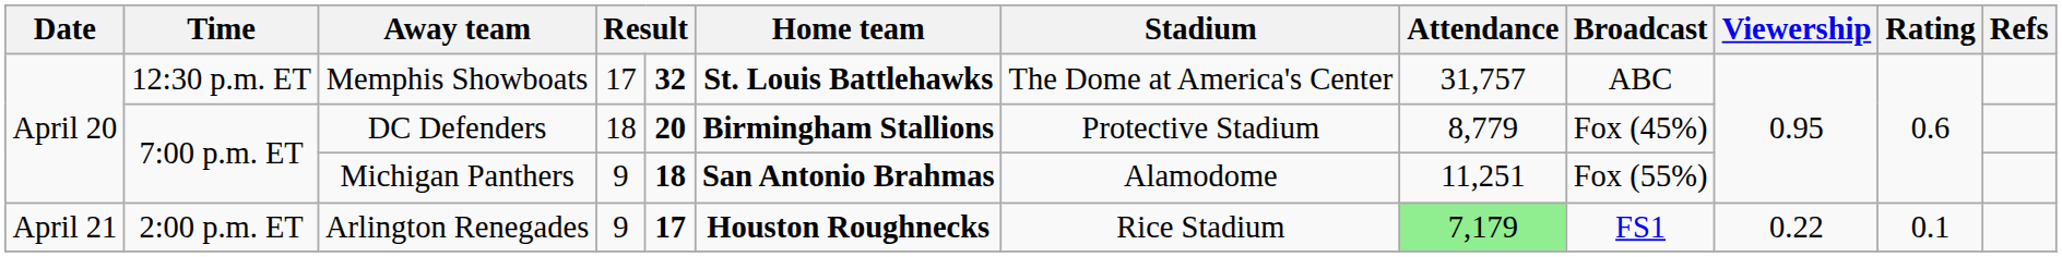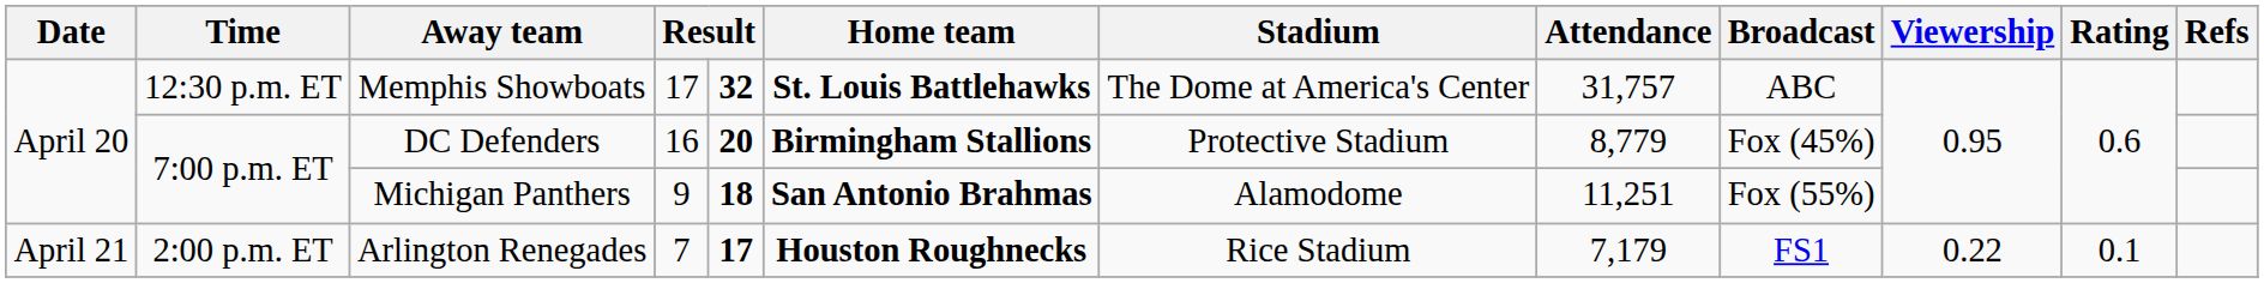 <table class="wikitable" style="text-align:center;">
 <tr>
 <th>Date</th>
 <th>Time<br></th>
 <th>Away team</th>
 <th colspan="2">Result<br></th>
 <th>Home team</th>
 <th>Stadium</th>
 <th>Attendance</th>
 <th>Broadcast</th>
 <th><a href='#'>Viewership</a><br></th>
 <th>Rating<br></th>
 <th>Refs</th>
 </tr>
 <tr>
 <td rowspan=3>April 20</td>
 <td>12:30 p.m. ET</td>
 <td>Memphis Showboats</td>
 <td>17</td>
 <td><strong>32</strong></td>
 <td><strong>St. Louis Battlehawks</strong></td>
 <td>The Dome at America's Center</td>
 <td>31,757</td>
 <td>ABC</td>
 <td rowspan="3">0.95</td>
 <td rowspan="3">0.6</td>
 <td></td>
 </tr>
 <tr>
 <td rowspan=2>7:00 p.m. ET</td>
 <td>DC Defenders</td>
-<td>18</td>
+<td>16</td>
 <td><strong>20</strong></td>
 <td><strong>Birmingham Stallions</strong></td>
 <td>Protective Stadium</td>
 <td>8,779</td>
 <td>Fox (45%)</td>
 <td></td>
 </tr>
 <tr>
 <td>Michigan Panthers</td>
 <td>9</td>
 <td><strong>18</strong></td>
 <td><strong>San Antonio Brahmas</strong></td>
 <td>Alamodome</td>
 <td>11,251</td>
 <td>Fox (55%)</td>
 <td></td>
 </tr>
 <tr>
 <td>April 21</td>
 <td>2:00 p.m. ET</td>
 <td>Arlington Renegades</td>
-<td>9</td>
+<td>7</td>
 <td><strong>17</strong></td>
 <td><strong>Houston Roughnecks</strong></td>
 <td>Rice Stadium</td>
-<td style="background: lightgreen;">7,179</td>
+<td>7,179</td>
 <td><a href='#'>FS1</a></td>
 <td>0.22</td>
 <td>0.1</td>
 <td></td>
 </tr>
 </table>
